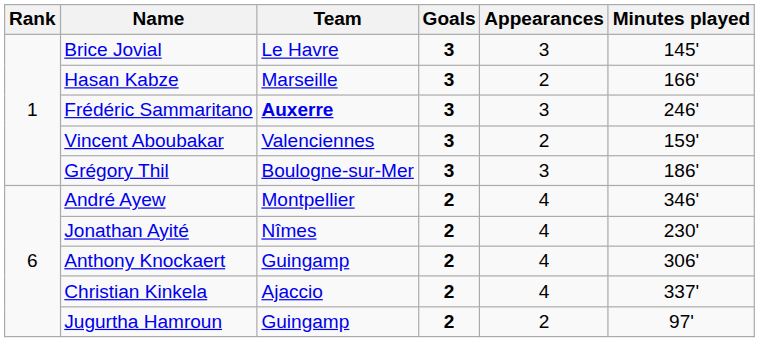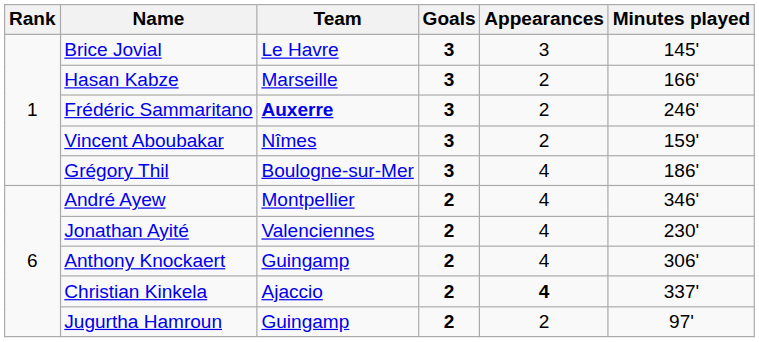 <table class="wikitable" style="text-align:center">
 <tr>
 <th>Rank</th>
 <th>Name</th>
 <th>Team</th>
 <th>Goals</th>
 <th>Appearances</th>
 <th>Minutes played</th>
 </tr>
 <tr>
 <td rowspan=5>1</td>
 <td align="left"> <a href='#'>Brice Jovial</a></td>
 <td align="left"><a href='#'>Le Havre</a></td>
 <td><strong>3</strong></td>
 <td>3</td>
 <td>145'</td>
 </tr>
 <tr>
 <td align="left"> <a href='#'>Hasan Kabze</a></td>
 <td align="left"><a href='#'>Marseille</a></td>
 <td><strong>3</strong></td>
 <td>2</td>
 <td>166'</td>
 </tr>
 <tr>
 <td align="left"> <a href='#'>Frédéric Sammaritano</a></td>
 <td align="left"><strong><a href='#'>Auxerre</a></strong></td>
 <td><strong>3</strong></td>
-<td>3</td>
+<td>2</td>
 <td>246'</td>
 </tr>
 <tr>
 <td align="left"> <a href='#'>Vincent Aboubakar</a></td>
-<td align="left"><a href='#'>Valenciennes</a></td>
+<td align="left"><a href='#'>Nîmes</a></td>
 <td><strong>3</strong></td>
 <td>2</td>
 <td>159'</td>
 </tr>
 <tr>
 <td align="left"> <a href='#'>Grégory Thil</a></td>
 <td align="left"><a href='#'>Boulogne-sur-Mer</a></td>
 <td><strong>3</strong></td>
-<td>3</td>
+<td>4</td>
 <td>186'</td>
 </tr>
 <tr>
 <td rowspan=5>6</td>
 <td align="left"> <a href='#'>André Ayew</a></td>
 <td align="left"><a href='#'>Montpellier</a></td>
 <td><strong>2</strong></td>
 <td>4</td>
 <td>346'</td>
 </tr>
 <tr>
 <td align="left"> <a href='#'>Jonathan Ayité</a></td>
-<td align="left"><a href='#'>Nîmes</a></td>
+<td align="left"><a href='#'>Valenciennes</a></td>
 <td><strong>2</strong></td>
 <td>4</td>
 <td>230'</td>
 </tr>
 <tr>
 <td align="left"> <a href='#'>Anthony Knockaert</a></td>
 <td align="left"><a href='#'>Guingamp</a></td>
 <td><strong>2</strong></td>
 <td>4</td>
 <td>306'</td>
 </tr>
 <tr>
 <td align="left"> <a href='#'>Christian Kinkela</a></td>
 <td align="left"><a href='#'>Ajaccio</a></td>
 <td><strong>2</strong></td>
-<td>4</td>
+<td><strong>4</strong></td>
 <td>337'</td>
 </tr>
 <tr>
 <td align="left"> <a href='#'>Jugurtha Hamroun</a></td>
 <td align="left"><a href='#'>Guingamp</a></td>
 <td><strong>2</strong></td>
 <td>2</td>
 <td>97'</td>
 </tr>
 </table>
